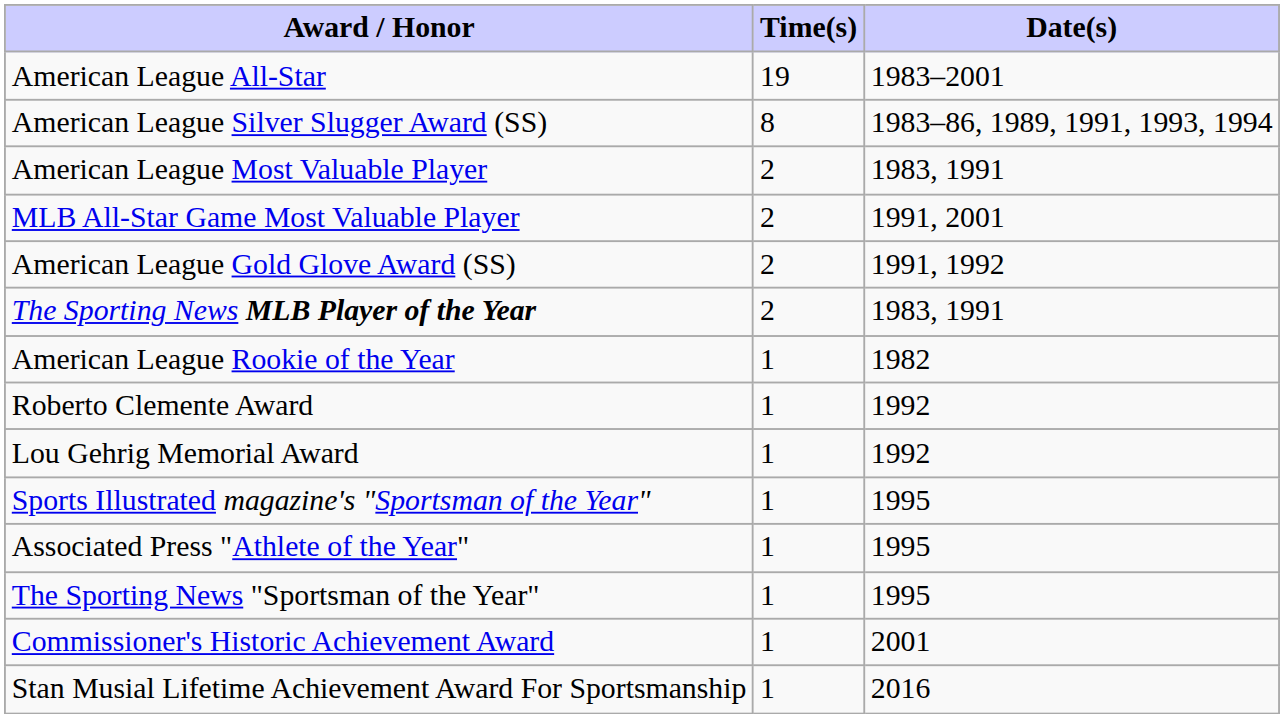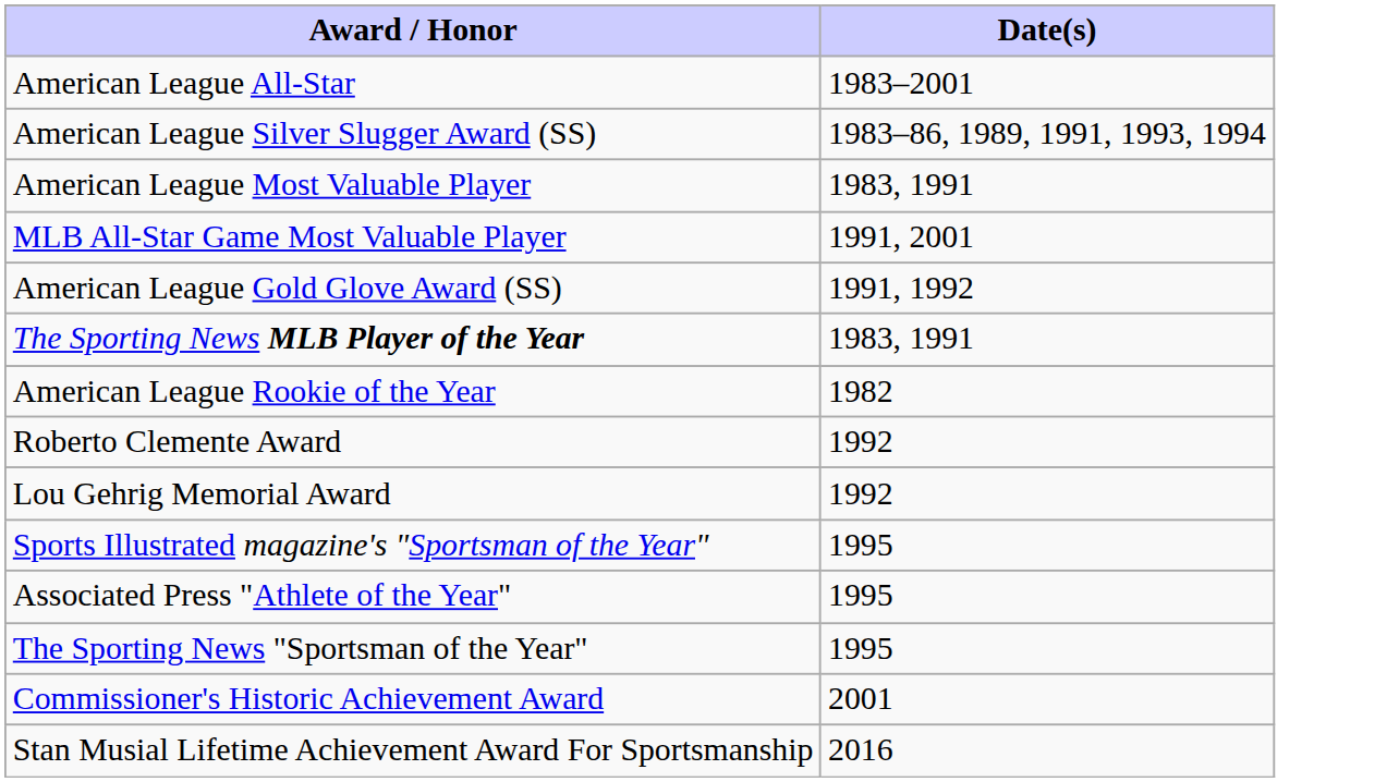 <table class="wikitable sortable">
 <tr>
 <th style="background:#ccf;">Award / Honor</th>
-<th style="background:#ccf;">Time(s)</th>
 <th style="background:#ccf;">Date(s)</th>
 </tr>
 <tr>
 <td>American League <a href='#'>All-Star</a></td>
-<td>19</td>
 <td>1983–2001</td>
 </tr>
 <tr>
 <td>American League <a href='#'>Silver Slugger Award</a> (SS)</td>
-<td>8</td>
 <td>1983–86, 1989, 1991, 1993, 1994</td>
 </tr>
 <tr>
 <td>American League <a href='#'>Most Valuable Player</a></td>
-<td>2</td>
 <td>1983, 1991</td>
 </tr>
 <tr>
 <td><a href='#'>MLB All-Star Game Most Valuable Player</a></td>
-<td>2</td>
 <td>1991, 2001</td>
 </tr>
 <tr>
 <td>American League <a href='#'>Gold Glove Award</a> (SS)</td>
-<td>2</td>
 <td>1991, 1992</td>
 </tr>
 <tr>
 <td><em><a href='#'>The Sporting News</a><strong> MLB Player of the Year</td>
-<td>2</td>
 <td>1983, 1991</td>
 </tr>
 <tr>
 <td>American League <a href='#'>Rookie of the Year</a></td>
-<td>1</td>
 <td>1982</td>
 </tr>
 <tr>
 <td>Roberto Clemente Award</td>
-<td>1</td>
 <td>1992</td>
 </tr>
 <tr>
 <td>Lou Gehrig Memorial Award</td>
-<td>1</td>
 <td>1992</td>
 </tr>
 <tr>
 <td></em><a href='#'>Sports Illustrated</a><em> magazine's "<a href='#'>Sportsman of the Year</a>"</td>
-<td>1</td>
 <td>1995</td>
 </tr>
 <tr>
 <td>Associated Press "<a href='#'>Athlete of the Year</a>"</td>
-<td>1</td>
 <td>1995</td>
 </tr>
 <tr>
 <td></em><a href='#'>The Sporting News</a></strong> "Sportsman of the Year"</td>
-<td>1</td>
 <td>1995</td>
 </tr>
 <tr>
 <td><a href='#'>Commissioner's Historic Achievement Award</a></td>
-<td>1</td>
 <td>2001</td>
 </tr>
 <tr>
 <td>Stan Musial Lifetime Achievement Award For Sportsmanship</td>
-<td>1</td>
 <td>2016</td>
 </tr>
 </table>
